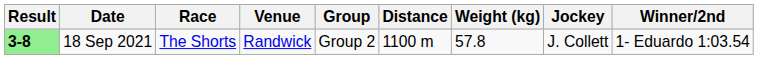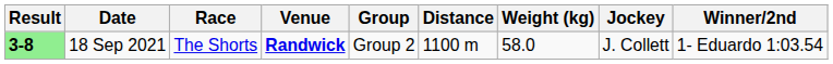 <table class="wikitable">
 <tr style="background:silver; color:black">
 <th>Result</th>
 <th>Date</th>
 <th>Race</th>
 <th>Venue</th>
 <th>Group</th>
 <th>Distance</th>
 <th>Weight (kg)</th>
 <th>Jockey</th>
 <th>Winner/2nd</th>
 </tr>
 <tr>
 <td style="background: lightgreen;"><strong>3-8</strong></td>
 <td>18 Sep 2021</td>
 <td><a href='#'>The Shorts</a></td>
-<td><a href='#'>Randwick</a></td>
+<td><strong><a href='#'>Randwick</a></strong></td>
 <td>Group 2</td>
 <td>1100 m</td>
-<td>57.8</td>
+<td>58.0</td>
 <td>J. Collett</td>
 <td>1- Eduardo 1:03.54</td>
 </tr>
 </table>
